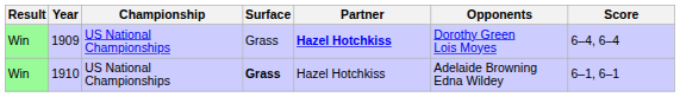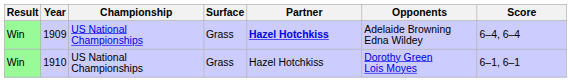 <table class="sortable wikitable">
 <tr>
 <th style="width:40px">Result</th>
 <th style="width:35px">Year</th>
 <th style="width:200px">Championship</th>
 <th style="width:50px">Surface</th>
 <th style="width:170px">Partner</th>
 <th style="width:170px">Opponents</th>
 <th style="width:130px" class="unsortable">Score</th>
 </tr>
 <tr style="background:#ccf;">
 <td style="background:#98fb98;">Win</td>
 <td>1909</td>
 <td><a href='#'>US National Championships</a></td>
 <td>Grass</td>
 <td><strong> <a href='#'>Hazel Hotchkiss</a></strong></td>
-<td> <a href='#'>Dorothy Green</a><br>  <a href='#'>Lois Moyes</a></td>
+<td> Adelaide Browning<br>  Edna Wildey</td>
 <td>6–4, 6–4</td>
 </tr>
 <tr style="background:#ccf;">
 <td style="background:#98fb98;">Win</td>
 <td>1910</td>
 <td>US National Championships</td>
-<td><strong>Grass</strong></td>
+<td>Grass</td>
 <td> Hazel Hotchkiss</td>
-<td> Adelaide Browning<br>  Edna Wildey</td>
+<td> <a href='#'>Dorothy Green</a><br>  <a href='#'>Lois Moyes</a></td>
 <td>6–1, 6–1</td>
 </tr>
 </table>
